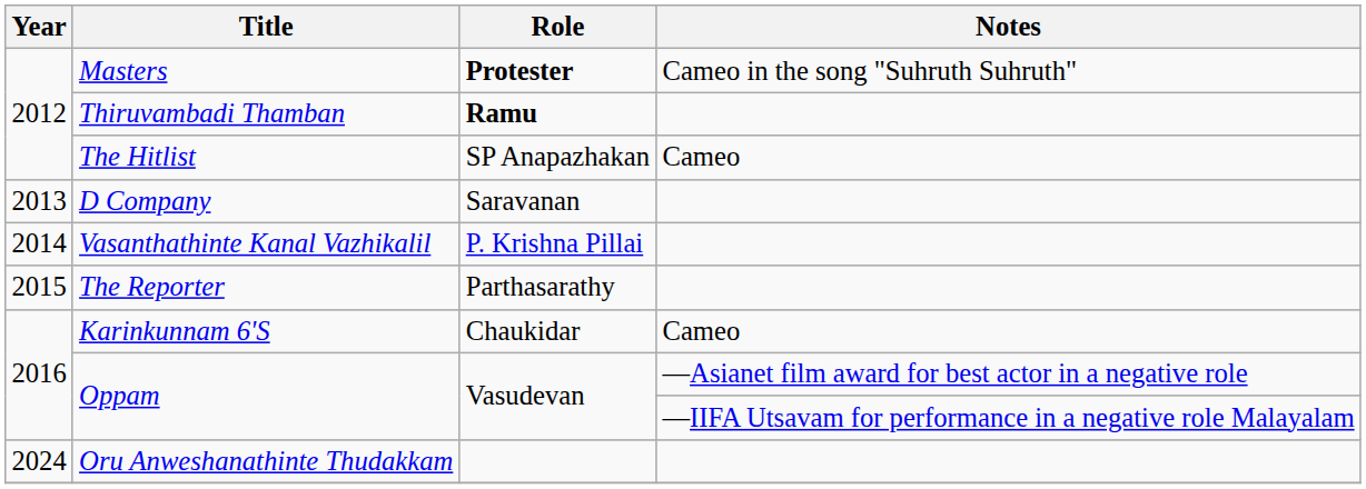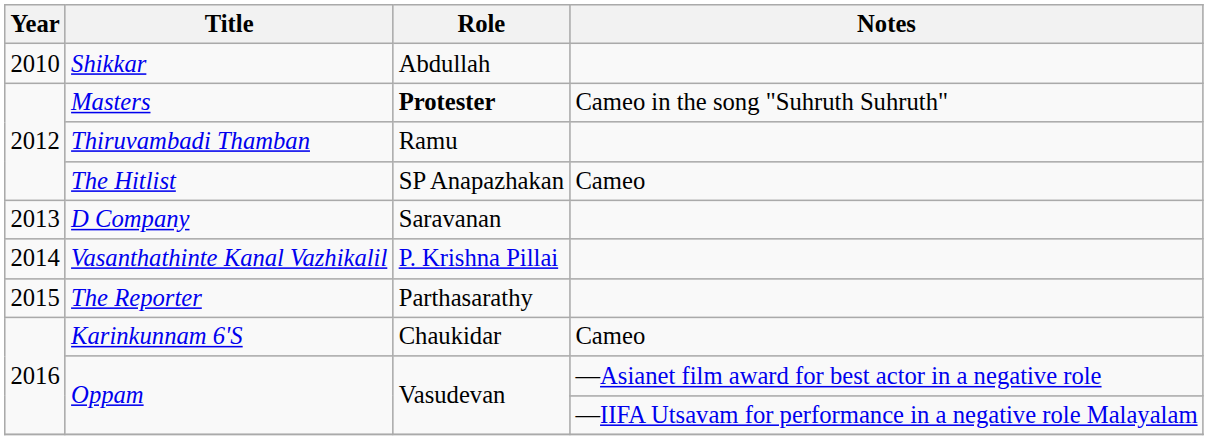 <table class="wikitable sortable">
 <tr>
 <th scope="col">Year</th>
 <th scope="col">Title</th>
 <th scope="col">Role</th>
 <th class="unsortable" scope="col">Notes</th>
+</tr>
+<tr>
+<td rowspan="1">2010</td>
+<td><em><a href='#'>Shikkar</a></em></td>
+<td>Abdullah</td>
+<td></td>
 </tr>
 <tr>
 <td rowspan="3">2012</td>
 <td><em><a href='#'>Masters</a></em></td>
 <td><strong>Protester</strong></td>
 <td>Cameo in the song "Suhruth Suhruth"</td>
 </tr>
 <tr>
 <td><em><a href='#'>Thiruvambadi Thamban</a></em></td>
-<td><strong>Ramu</strong></td>
+<td>Ramu</td>
 <td></td>
 </tr>
 <tr>
 <td><em><a href='#'>The Hitlist</a></em></td>
 <td>SP Anapazhakan</td>
 <td>Cameo</td>
 </tr>
 <tr>
 <td>2013</td>
 <td><em><a href='#'>D Company</a></em></td>
 <td>Saravanan</td>
 <td></td>
 </tr>
 <tr>
 <td>2014</td>
 <td><em><a href='#'>Vasanthathinte Kanal Vazhikalil</a></em></td>
 <td><a href='#'>P. Krishna Pillai</a></td>
 <td></td>
 </tr>
 <tr>
 <td>2015</td>
 <td><em><a href='#'>The Reporter</a></em></td>
 <td>Parthasarathy</td>
 <td></td>
 </tr>
 <tr>
 <td rowspan="3">2016</td>
 <td><em><a href='#'>Karinkunnam 6'S</a></em></td>
 <td>Chaukidar</td>
 <td>Cameo</td>
 </tr>
 <tr>
 <td rowspan="2"><em><a href='#'>Oppam</a></em></td>
 <td rowspan="2">Vasudevan</td>
 <td>—<a href='#'>Asianet film award for best actor in a negative role</a></td>
 </tr>
 <tr>
 <td>—<a href='#'>IIFA Utsavam for performance in a negative role Malayalam</a></td>
 </tr>
 <tr>
-<td rowspan=1>2024</td>
-<td><em><a href='#'>Oru Anweshanathinte Thudakkam</a></em></td>
-<td></td>
-<td></td>
-</tr>
-<tr>
 </tr>
 </table>
